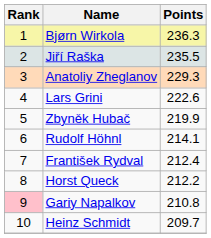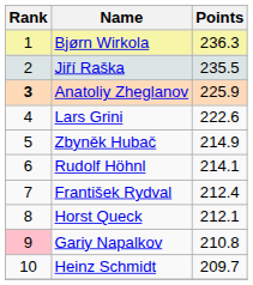 <table class="wikitable sortable">
 <tr>
 <th align=Center>Rank</th>
 <th>Name</th>
 <th>Points</th>
 </tr>
 <tr style="background:#F7F6A8">
 <td align=center>1</td>
 <td> <a href='#'>Bjørn Wirkola</a></td>
 <td align=center>236.3</td>
 </tr>
 <tr style="background: #DCE5E5;">
 <td align=center>2</td>
 <td> <a href='#'>Jiří Raška</a></td>
 <td align=center>235.5</td>
 </tr>
 <tr style="background: #FFDAB9;">
-<td align=center>3</td>
+<td align=center><strong>3</strong></td>
 <td> <a href='#'>Anatoliy Zheglanov</a></td>
-<td align=center>229.3</td>
+<td align=center>225.9</td>
 </tr>
 <tr>
 <td align=center>4</td>
 <td> <a href='#'>Lars Grini</a></td>
 <td align=center>222.6</td>
 </tr>
 <tr>
 <td align=center>5</td>
 <td> <a href='#'>Zbyněk Hubač</a></td>
-<td align=center>219.9</td>
+<td align=center>214.9</td>
 </tr>
 <tr>
 <td align=center>6</td>
 <td> <a href='#'>Rudolf Höhnl</a></td>
 <td align=center>214.1</td>
 </tr>
 <tr>
 <td align=center>7</td>
 <td> <a href='#'>František Rydval</a></td>
 <td align=center>212.4</td>
 </tr>
 <tr>
 <td align=center>8</td>
 <td> <a href='#'>Horst Queck</a></td>
-<td align=center>212.2</td>
+<td align=center>212.1</td>
 </tr>
 <tr>
 <td align=center style="background: pink;">9</td>
 <td> <a href='#'>Gariy Napalkov</a></td>
 <td align=center>210.8</td>
 </tr>
 <tr>
 <td align=center>10</td>
 <td> <a href='#'>Heinz Schmidt</a></td>
 <td align=center>209.7</td>
 </tr>
 <tr>
 </tr>
 </table>
